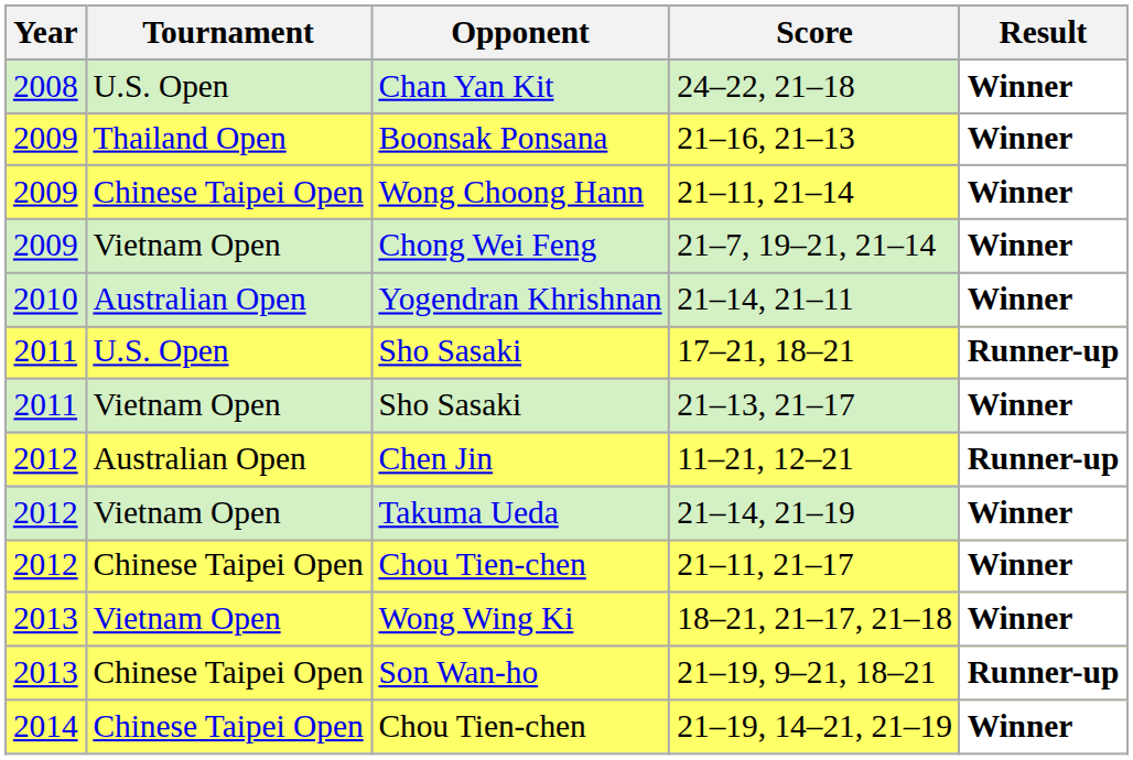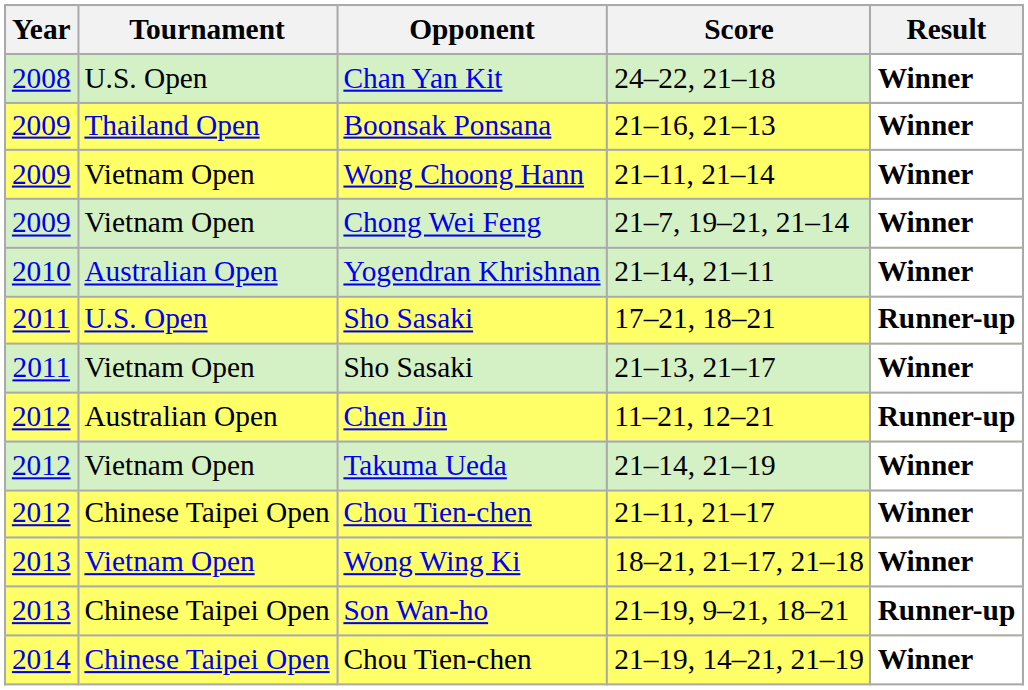 <table class="sortable wikitable" style="font-size: 90%;">
 <tr>
 <th>Year</th>
 <th>Tournament</th>
 <th>Opponent</th>
 <th>Score</th>
 <th>Result</th>
 </tr>
 <tr style="background:#D4F1C5">
 <td align="center"><a href='#'>2008</a></td>
 <td align="left">U.S. Open</td>
 <td align="left"> <a href='#'>Chan Yan Kit</a></td>
 <td align="left">24–22, 21–18</td>
 <td style="text-align:left; background:white"> <strong>Winner</strong></td>
 </tr>
 <tr style="background:#FFFF67">
 <td align="center"><a href='#'>2009</a></td>
 <td align="left"><a href='#'>Thailand Open</a></td>
 <td align="left"> <a href='#'>Boonsak Ponsana</a></td>
 <td align="left">21–16, 21–13</td>
 <td style="text-align:left; background:white"> <strong>Winner</strong></td>
 </tr>
 <tr style="background:#FFFF67">
 <td align="center"><a href='#'>2009</a></td>
-<td align="left"><a href='#'>Chinese Taipei Open</a></td>
+<td align="left">Vietnam Open</td>
 <td align="left"> <a href='#'>Wong Choong Hann</a></td>
 <td align="left">21–11, 21–14</td>
 <td style="text-align:left; background:white"> <strong>Winner</strong></td>
 </tr>
 <tr style="background:#D4F1C5">
 <td align="center"><a href='#'>2009</a></td>
 <td align="left">Vietnam Open</td>
 <td align="left"> <a href='#'>Chong Wei Feng</a></td>
 <td align="left">21–7, 19–21, 21–14</td>
 <td style="text-align:left; background:white"> <strong>Winner</strong></td>
 </tr>
 <tr style="background:#D4F1C5">
 <td align="center"><a href='#'>2010</a></td>
 <td align="left"><a href='#'>Australian Open</a></td>
 <td align="left"> <a href='#'>Yogendran Khrishnan</a></td>
 <td align="left">21–14, 21–11</td>
 <td style="text-align:left; background:white"> <strong>Winner</strong></td>
 </tr>
 <tr style="background:#FFFF67">
 <td align="center"><a href='#'>2011</a></td>
 <td align="left"><a href='#'>U.S. Open</a></td>
 <td align="left"> <a href='#'>Sho Sasaki</a></td>
 <td align="left">17–21, 18–21</td>
 <td style="text-align:left; background:white"> <strong>Runner-up</strong></td>
 </tr>
 <tr style="background:#D4F1C5">
 <td align="center"><a href='#'>2011</a></td>
 <td align="left">Vietnam Open</td>
 <td align="left"> Sho Sasaki</td>
 <td align="left">21–13, 21–17</td>
 <td style="text-align:left; background:white"> <strong>Winner</strong></td>
 </tr>
 <tr style="background:#FFFF67">
 <td align="center"><a href='#'>2012</a></td>
 <td align="left">Australian Open</td>
 <td align="left"> <a href='#'>Chen Jin</a></td>
 <td align="left">11–21, 12–21</td>
 <td style="text-align:left; background:white"> <strong>Runner-up</strong></td>
 </tr>
 <tr style="background:#D4F1C5">
 <td align="center"><a href='#'>2012</a></td>
 <td align="left">Vietnam Open</td>
 <td align="left"> <a href='#'>Takuma Ueda</a></td>
 <td align="left">21–14, 21–19</td>
 <td style="text-align:left; background:white"> <strong>Winner</strong></td>
 </tr>
 <tr style="background:#FFFF67">
 <td align="center"><a href='#'>2012</a></td>
 <td align="left">Chinese Taipei Open</td>
 <td align="left"> <a href='#'>Chou Tien-chen</a></td>
 <td align="left">21–11, 21–17</td>
 <td style="text-align:left; background:white"> <strong>Winner</strong></td>
 </tr>
 <tr style="background:#FFFF67">
 <td align="center"><a href='#'>2013</a></td>
 <td align="left"><a href='#'>Vietnam Open</a></td>
 <td align="left"> <a href='#'>Wong Wing Ki</a></td>
 <td align="left">18–21, 21–17, 21–18</td>
 <td style="text-align:left; background:white"> <strong>Winner</strong></td>
 </tr>
 <tr style="background:#FFFF67">
 <td align="center"><a href='#'>2013</a></td>
 <td align="left">Chinese Taipei Open</td>
 <td align="left"> <a href='#'>Son Wan-ho</a></td>
 <td align="left">21–19, 9–21, 18–21</td>
 <td style="text-align:left; background:white"> <strong>Runner-up</strong></td>
 </tr>
 <tr style="background:#FFFF67">
 <td align="center"><a href='#'>2014</a></td>
 <td align="left"><a href='#'>Chinese Taipei Open</a></td>
 <td align="left"> Chou Tien-chen</td>
 <td align="left">21–19, 14–21, 21–19</td>
 <td style="text-align:left; background:white"> <strong>Winner</strong></td>
 </tr>
 </table>
